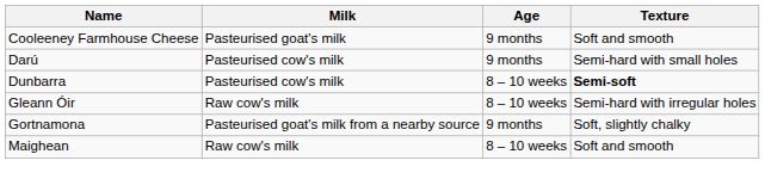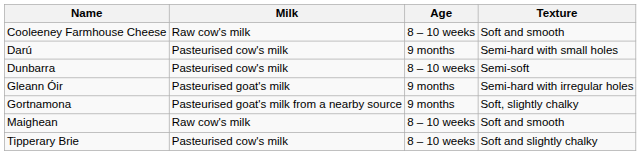 <table class="wikitable">
 <tr>
 <th>Name</th>
 <th>Milk</th>
 <th>Age</th>
 <th>Texture</th>
 </tr>
 <tr>
 <td>Cooleeney Farmhouse Cheese</td>
-<td>Pasteurised goat's milk</td>
-<td>9 months</td>
+<td>Raw cow's milk</td>
+<td>8 – 10 weeks</td>
 <td>Soft and smooth</td>
 </tr>
 <tr>
 <td>Darú</td>
 <td>Pasteurised cow's milk</td>
 <td>9 months</td>
 <td>Semi-hard with small holes</td>
 </tr>
 <tr>
 <td>Dunbarra</td>
 <td>Pasteurised cow's milk</td>
 <td>8 – 10 weeks</td>
-<td><strong>Semi-soft</strong></td>
+<td>Semi-soft</td>
 </tr>
 <tr>
 <td>Gleann Óir</td>
-<td>Raw cow's milk</td>
-<td>8 – 10 weeks</td>
+<td>Pasteurised goat's milk</td>
+<td>9 months</td>
 <td>Semi-hard with irregular holes</td>
 </tr>
 <tr>
 <td>Gortnamona</td>
 <td>Pasteurised goat's milk from a nearby source</td>
 <td>9 months</td>
 <td>Soft, slightly chalky</td>
 </tr>
 <tr>
 <td>Maighean</td>
 <td>Raw cow's milk</td>
 <td>8 – 10 weeks</td>
 <td>Soft and smooth</td>
 </tr>
+<tr>
+<td>Tipperary Brie</td>
+<td>Pasteurised cow's milk</td>
+<td>8 – 10 weeks</td>
+<td>Soft and slightly chalky</td>
+</tr>
 </table>
